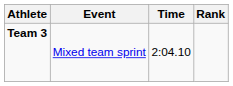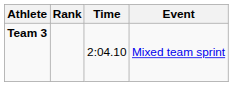 <table class="wikitable" style="font-size:90%">
 <tr>
 <th>Athlete</th>
+<th>Rank</th>
+<th>Time</th>
 <th>Event</th>
-<th>Time</th>
-<th>Rank</th>
 </tr>
 <tr align=center>
 <td align=left><strong>Team 3</strong><br><small><strong><br><br><br></strong></small></td>
+<td></td>
+<td>2:04.10</td>
 <td align=left><a href='#'>Mixed team sprint</a></td>
-<td>2:04.10</td>
-<td></td>
 </tr>
 </table>
